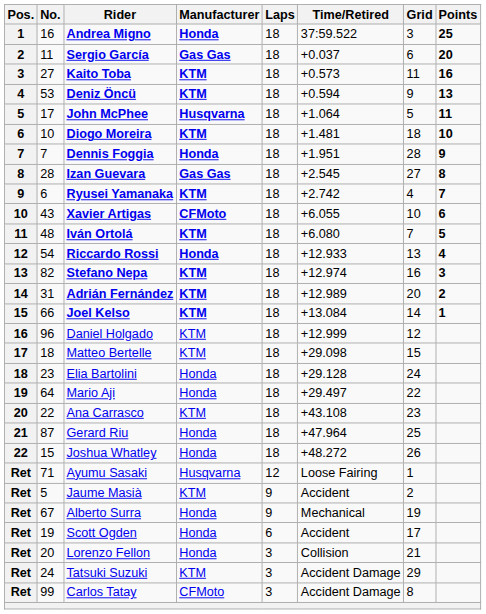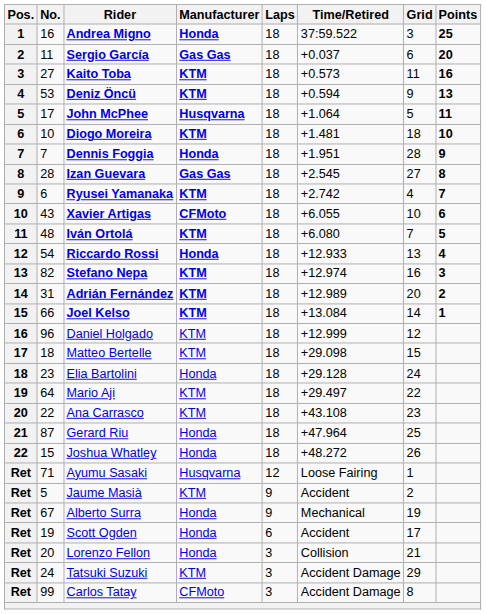 <table class="wikitable" style="font-size: 85%;">
 <tr>
 <th>Pos.</th>
 <th>No.</th>
 <th>Rider</th>
 <th>Manufacturer</th>
 <th>Laps</th>
 <th>Time/Retired</th>
 <th>Grid</th>
 <th>Points</th>
 </tr>
 <tr>
 <th>1</th>
 <td>16</td>
 <td> <strong><a href='#'>Andrea Migno</a></strong></td>
 <td><strong><a href='#'>Honda</a></strong></td>
 <td>18</td>
 <td>37:59.522</td>
 <td>3</td>
 <td><strong>25</strong></td>
 </tr>
 <tr>
 <th>2</th>
 <td>11</td>
 <td> <strong><a href='#'>Sergio García</a></strong></td>
 <td><strong><a href='#'>Gas Gas</a></strong></td>
 <td>18</td>
 <td>+0.037</td>
 <td>6</td>
 <td><strong>20</strong></td>
 </tr>
 <tr>
 <th>3</th>
 <td>27</td>
 <td> <strong><a href='#'>Kaito Toba</a></strong></td>
 <td><strong><a href='#'>KTM</a></strong></td>
 <td>18</td>
 <td>+0.573</td>
 <td>11</td>
 <td><strong>16</strong></td>
 </tr>
 <tr>
 <th>4</th>
 <td>53</td>
 <td> <strong><a href='#'>Deniz Öncü</a></strong></td>
 <td><strong><a href='#'>KTM</a></strong></td>
 <td>18</td>
 <td>+0.594</td>
 <td>9</td>
 <td><strong>13</strong></td>
 </tr>
 <tr>
 <th>5</th>
 <td>17</td>
 <td> <strong><a href='#'>John McPhee</a></strong></td>
 <td><strong><a href='#'>Husqvarna</a></strong></td>
 <td>18</td>
 <td>+1.064</td>
 <td>5</td>
 <td><strong>11</strong></td>
 </tr>
 <tr>
 <th>6</th>
 <td>10</td>
 <td> <strong><a href='#'>Diogo Moreira</a></strong></td>
 <td><strong><a href='#'>KTM</a></strong></td>
 <td>18</td>
 <td>+1.481</td>
 <td>18</td>
 <td><strong>10</strong></td>
 </tr>
 <tr>
 <th>7</th>
 <td>7</td>
 <td> <strong><a href='#'>Dennis Foggia</a></strong></td>
 <td><strong><a href='#'>Honda</a></strong></td>
 <td>18</td>
 <td>+1.951</td>
 <td>28</td>
 <td><strong>9</strong></td>
 </tr>
 <tr>
 <th>8</th>
 <td>28</td>
 <td> <strong><a href='#'>Izan Guevara</a></strong></td>
 <td><strong><a href='#'>Gas Gas</a></strong></td>
 <td>18</td>
 <td>+2.545</td>
 <td>27</td>
 <td><strong>8</strong></td>
 </tr>
 <tr>
 <th>9</th>
 <td>6</td>
 <td> <strong><a href='#'>Ryusei Yamanaka</a></strong></td>
 <td><strong><a href='#'>KTM</a></strong></td>
 <td>18</td>
 <td>+2.742</td>
 <td>4</td>
 <td><strong>7</strong></td>
 </tr>
 <tr>
 <th>10</th>
 <td>43</td>
 <td> <strong><a href='#'>Xavier Artigas</a></strong></td>
 <td><strong><a href='#'>CFMoto</a></strong></td>
 <td>18</td>
 <td>+6.055</td>
 <td>10</td>
 <td><strong>6</strong></td>
 </tr>
 <tr>
 <th>11</th>
 <td>48</td>
 <td> <strong><a href='#'>Iván Ortolá</a></strong></td>
 <td><strong><a href='#'>KTM</a></strong></td>
 <td>18</td>
 <td>+6.080</td>
 <td>7</td>
 <td><strong>5</strong></td>
 </tr>
 <tr>
 <th>12</th>
 <td>54</td>
 <td> <strong><a href='#'>Riccardo Rossi</a></strong></td>
 <td><strong><a href='#'>Honda</a></strong></td>
 <td>18</td>
 <td>+12.933</td>
 <td>13</td>
 <td><strong>4</strong></td>
 </tr>
 <tr>
 <th>13</th>
 <td>82</td>
 <td> <strong><a href='#'>Stefano Nepa</a></strong></td>
 <td><strong><a href='#'>KTM</a></strong></td>
 <td>18</td>
 <td>+12.974</td>
 <td>16</td>
 <td><strong>3</strong></td>
 </tr>
 <tr>
 <th>14</th>
 <td>31</td>
 <td> <strong><a href='#'>Adrián Fernández</a></strong></td>
 <td><strong><a href='#'>KTM</a></strong></td>
 <td>18</td>
 <td>+12.989</td>
 <td>20</td>
 <td><strong>2</strong></td>
 </tr>
 <tr>
 <th>15</th>
 <td>66</td>
 <td> <strong><a href='#'>Joel Kelso</a></strong></td>
 <td><strong><a href='#'>KTM</a></strong></td>
 <td>18</td>
 <td>+13.084</td>
 <td>14</td>
 <td><strong>1</strong></td>
 </tr>
 <tr>
 <th>16</th>
 <td>96</td>
 <td> <a href='#'>Daniel Holgado</a></td>
 <td><a href='#'>KTM</a></td>
 <td>18</td>
 <td>+12.999</td>
 <td>12</td>
 <td></td>
 </tr>
 <tr>
 <th>17</th>
 <td>18</td>
 <td> <a href='#'>Matteo Bertelle</a></td>
 <td><a href='#'>KTM</a></td>
 <td>18</td>
 <td>+29.098</td>
 <td>15</td>
 <td></td>
 </tr>
 <tr>
 <th>18</th>
 <td>23</td>
 <td> <a href='#'>Elia Bartolini</a></td>
 <td><a href='#'>Honda</a></td>
 <td>18</td>
 <td>+29.128</td>
 <td>24</td>
 <td></td>
 </tr>
 <tr>
 <th>19</th>
 <td>64</td>
 <td> <a href='#'>Mario Aji</a></td>
-<td><a href='#'>Honda</a></td>
+<td><a href='#'>KTM</a></td>
 <td>18</td>
 <td>+29.497</td>
 <td>22</td>
 <td></td>
 </tr>
 <tr>
 <th>20</th>
 <td>22</td>
 <td> <a href='#'>Ana Carrasco</a></td>
 <td><a href='#'>KTM</a></td>
 <td>18</td>
 <td>+43.108</td>
 <td>23</td>
 <td></td>
 </tr>
 <tr>
 <th>21</th>
 <td>87</td>
 <td> <a href='#'>Gerard Riu</a></td>
 <td><a href='#'>Honda</a></td>
 <td>18</td>
 <td>+47.964</td>
 <td>25</td>
 <td></td>
 </tr>
 <tr>
 <th>22</th>
 <td>15</td>
 <td> <a href='#'>Joshua Whatley</a></td>
 <td><a href='#'>Honda</a></td>
 <td>18</td>
 <td>+48.272</td>
 <td>26</td>
 <td></td>
 </tr>
 <tr>
 <th>Ret</th>
 <td>71</td>
 <td> <a href='#'>Ayumu Sasaki</a></td>
 <td><a href='#'>Husqvarna</a></td>
 <td>12</td>
 <td>Loose Fairing</td>
 <td>1</td>
 <td></td>
 </tr>
 <tr>
 <th>Ret</th>
 <td>5</td>
 <td> <a href='#'>Jaume Masià</a></td>
 <td><a href='#'>KTM</a></td>
 <td>9</td>
 <td>Accident</td>
 <td>2</td>
 <td></td>
 </tr>
 <tr>
 <th>Ret</th>
 <td>67</td>
 <td> <a href='#'>Alberto Surra</a></td>
 <td><a href='#'>Honda</a></td>
 <td>9</td>
 <td>Mechanical</td>
 <td>19</td>
 <td></td>
 </tr>
 <tr>
 <th>Ret</th>
 <td>19</td>
 <td> <a href='#'>Scott Ogden</a></td>
 <td><a href='#'>Honda</a></td>
 <td>6</td>
 <td>Accident</td>
 <td>17</td>
 <td></td>
 </tr>
 <tr>
 <th>Ret</th>
 <td>20</td>
 <td> <a href='#'>Lorenzo Fellon</a></td>
 <td><a href='#'>Honda</a></td>
 <td>3</td>
 <td>Collision</td>
 <td>21</td>
 <td></td>
 </tr>
 <tr>
 <th>Ret</th>
 <td>24</td>
 <td> <a href='#'>Tatsuki Suzuki</a></td>
 <td><a href='#'>KTM</a></td>
 <td>3</td>
 <td>Accident Damage</td>
 <td>29</td>
 <td></td>
 </tr>
 <tr>
 <th>Ret</th>
 <td>99</td>
 <td> <a href='#'>Carlos Tatay</a></td>
 <td><a href='#'>CFMoto</a></td>
 <td>3</td>
 <td>Accident Damage</td>
 <td>8</td>
 <td></td>
 </tr>
 <tr>
 <th colspan=8></th>
 </tr>
 </table>
